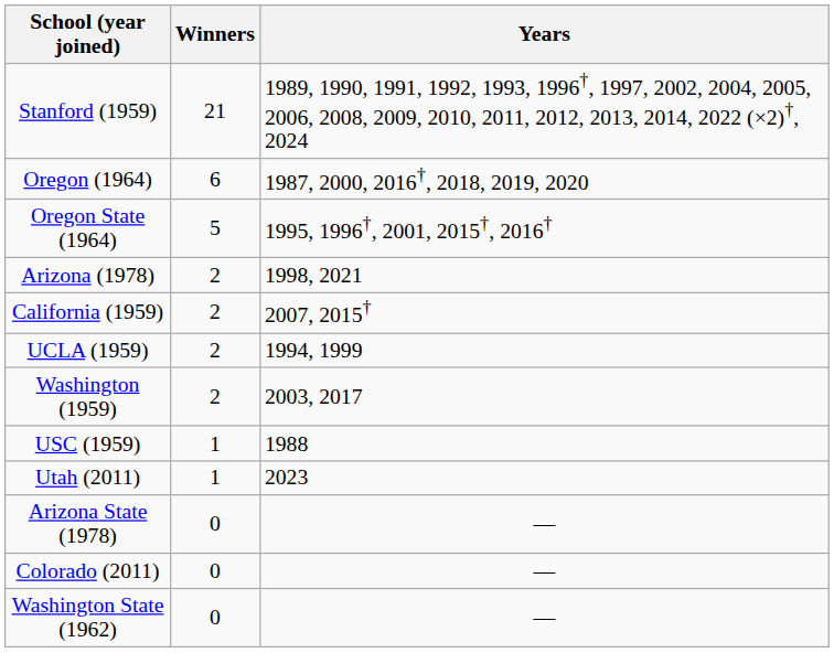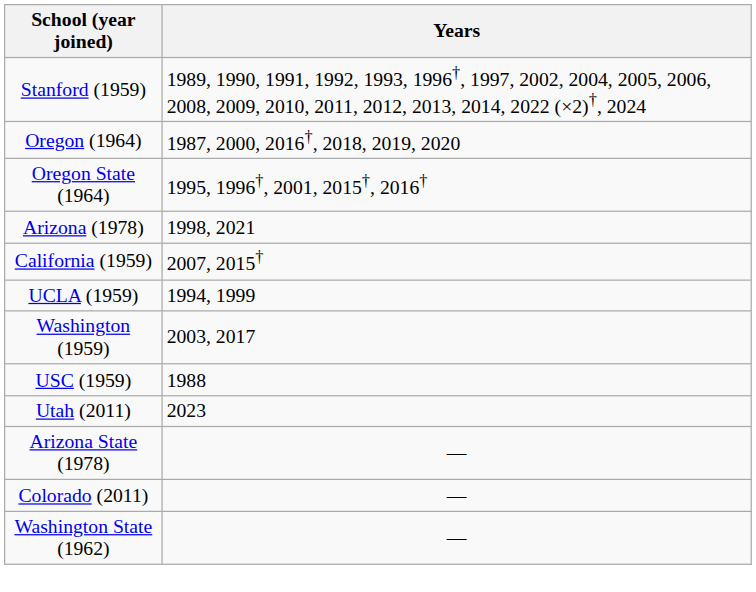 <table class="wikitable" border="1">
 <tr>
 <th>School (year joined)</th>
-<th>Winners</th>
 <th>Years</th>
 </tr>
 <tr>
 <td align="center"><a href='#'>Stanford</a> (1959)</td>
-<td align="center">21</td>
 <td align="left">1989, 1990, 1991, 1992, 1993, 1996<sup>†</sup>, 1997, 2002, 2004, 2005, 2006, 2008, 2009, 2010, 2011, 2012, 2013, 2014, 2022 (×2)<sup>†</sup>, 2024</td>
 </tr>
 <tr>
 <td align="center"><a href='#'>Oregon</a> (1964)</td>
-<td align="center">6</td>
 <td>1987, 2000, 2016<sup>†</sup>, 2018, 2019, 2020</td>
 </tr>
 <tr>
 <td align="center"><a href='#'>Oregon State</a> (1964)</td>
-<td align="center">5</td>
 <td>1995, 1996<sup>†</sup>, 2001, 2015<sup>†</sup>, 2016<sup>†</sup></td>
 </tr>
 <tr>
 <td align="center"><a href='#'>Arizona</a> (1978)</td>
-<td align="center">2</td>
 <td>1998, 2021</td>
 </tr>
 <tr>
 <td align="center"><a href='#'>California</a> (1959)</td>
-<td align="center">2</td>
 <td>2007, 2015<sup>†</sup></td>
 </tr>
 <tr>
 <td align="center"><a href='#'>UCLA</a> (1959)</td>
-<td align="center">2</td>
 <td>1994, 1999</td>
 </tr>
 <tr>
 <td align="center"><a href='#'>Washington</a> (1959)</td>
-<td align="center">2</td>
 <td>2003, 2017</td>
 </tr>
 <tr>
 <td align="center"><a href='#'>USC</a> (1959)</td>
-<td align="center">1</td>
 <td>1988</td>
 </tr>
 <tr>
 <td align="center"><a href='#'>Utah</a> (2011)</td>
-<td align="center">1</td>
 <td>2023</td>
 </tr>
 <tr>
 <td align="center"><a href='#'>Arizona State</a> (1978)</td>
-<td align="center">0</td>
 <td align="center">—</td>
 </tr>
 <tr>
 <td align="center"><a href='#'>Colorado</a> (2011)</td>
-<td align="center">0</td>
 <td align="center">—</td>
 </tr>
 <tr>
 <td align="center"><a href='#'>Washington State</a> (1962)</td>
-<td align="center">0</td>
 <td align="center">—</td>
 </tr>
 </table>
